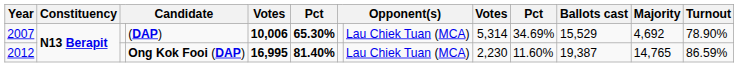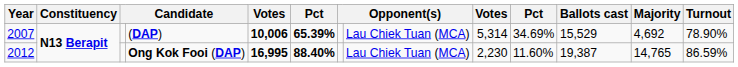 <table class="wikitable" style="margin:0.5em ; font-size:95%">
 <tr>
 <th>Year</th>
 <th>Constituency</th>
 <th colspan=2>Candidate</th>
 <th>Votes</th>
 <th>Pct</th>
 <th colspan=2>Opponent(s)</th>
 <th>Votes</th>
 <th>Pct</th>
 <th>Ballots cast</th>
 <th>Majority</th>
 <th>Turnout</th>
 </tr>
 <tr>
 <td><a href='#'>2007</a></td>
 <td rowspan=2><strong>N13 <a href='#'>Berapit</a></strong></td>
 <td></td>
 <td> (<a href='#'><strong>DAP</strong></a>)</td>
 <td align=right><strong>10,006</strong></td>
-<td><strong>65.30%</strong></td>
+<td><strong>65.39%</strong></td>
 <td></td>
 <td><a href='#'>Lau Chiek Tuan</a> (<a href='#'>MCA</a>)</td>
 <td align=right>5,314</td>
 <td>34.69%</td>
 <td>15,529</td>
 <td>4,692</td>
 <td>78.90%</td>
 </tr>
 <tr>
 <td><a href='#'>2012</a></td>
 <td></td>
 <td><strong>Ong Kok Fooi</strong> (<a href='#'><strong>DAP</strong></a>)</td>
 <td align=right><strong>16,995</strong></td>
-<td><strong>81.40%</strong></td>
+<td><strong>88.40%</strong></td>
 <td></td>
 <td><a href='#'>Lau Chiek Tuan</a> (<a href='#'>MCA</a>)</td>
 <td align=right>2,230</td>
 <td>11.60%</td>
 <td>19,387</td>
 <td>14,765</td>
 <td>86.59%</td>
 </tr>
 </table>
